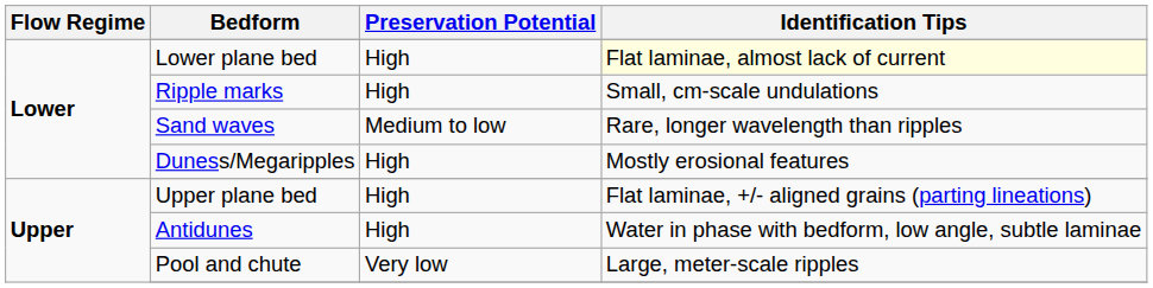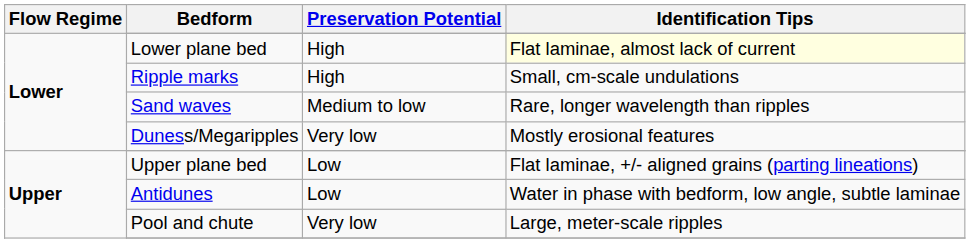 <table class="wikitable">
 <tr>
 <th>Flow Regime</th>
 <th>Bedform</th>
 <th><a href='#'>Preservation Potential</a></th>
 <th>Identification Tips</th>
 </tr>
 <tr>
 <td rowspan="5"><strong>Lower</strong></td>
 </tr>
 <tr>
 <td>Lower plane bed</td>
 <td>High</td>
 <td style="background: lightyellow;">Flat laminae, almost lack of current</td>
 </tr>
 <tr>
 <td><a href='#'>Ripple marks</a></td>
 <td>High</td>
 <td>Small, cm-scale undulations</td>
 </tr>
 <tr>
 <td><a href='#'>Sand waves</a></td>
 <td>Medium to low</td>
 <td>Rare, longer wavelength than ripples</td>
 </tr>
 <tr>
 <td><a href='#'>Dunes</a>s/Megaripples</td>
-<td>High</td>
+<td>Very low</td>
 <td>Mostly erosional features</td>
 </tr>
 <tr>
 <td rowspan="5"><strong>Upper</strong></td>
 </tr>
 <tr>
 <td>Upper plane bed</td>
-<td>High</td>
+<td>Low</td>
 <td>Flat laminae, +/- aligned grains (<a href='#'>parting lineations</a>)</td>
 </tr>
 <tr>
 <td><a href='#'>Antidunes</a></td>
-<td>High</td>
+<td>Low</td>
 <td>Water in phase with bedform, low angle, subtle laminae</td>
 </tr>
 <tr>
 <td>Pool and chute</td>
 <td>Very low</td>
 <td>Large, meter-scale ripples</td>
 </tr>
 <tr>
 </tr>
 </table>
